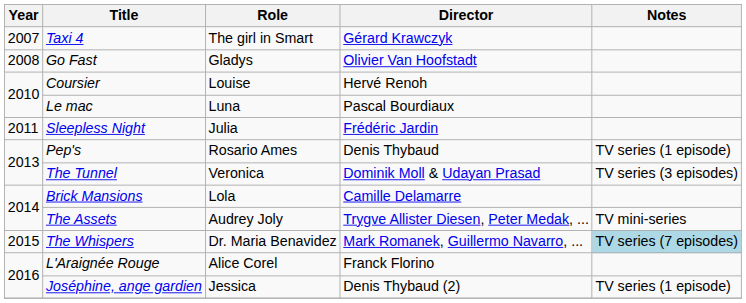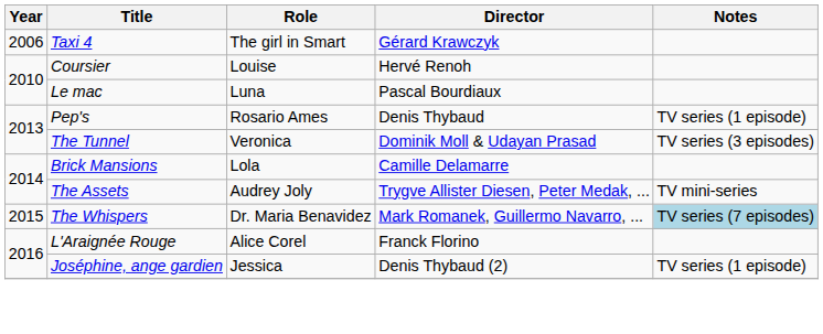 <table class="wikitable sortable">
 <tr>
 <th>Year</th>
 <th>Title</th>
 <th>Role</th>
 <th>Director</th>
 <th class="unsortable">Notes</th>
 </tr>
 <tr>
-<td>2007</td>
+<td>2006</td>
 <td><em><a href='#'>Taxi 4</a></em></td>
 <td>The girl in Smart</td>
 <td><a href='#'>Gérard Krawczyk</a></td>
-<td></td>
-</tr>
-<tr>
-<td>2008</td>
-<td><em>Go Fast</em></td>
-<td>Gladys</td>
-<td><a href='#'>Olivier Van Hoofstadt</a></td>
 <td></td>
 </tr>
 <tr>
 <td rowspan=2>2010</td>
 <td><em>Coursier</em></td>
 <td>Louise</td>
 <td>Hervé Renoh</td>
 <td></td>
 </tr>
 <tr>
 <td><em>Le mac</em></td>
 <td>Luna</td>
 <td>Pascal Bourdiaux</td>
-<td></td>
-</tr>
-<tr>
-<td>2011</td>
-<td><em><a href='#'>Sleepless Night</a></em></td>
-<td>Julia</td>
-<td><a href='#'>Frédéric Jardin</a></td>
 <td></td>
 </tr>
 <tr>
 <td rowspan=2>2013</td>
 <td><em>Pep's</em></td>
 <td>Rosario Ames</td>
 <td>Denis Thybaud</td>
 <td>TV series (1 episode)</td>
 </tr>
 <tr>
 <td><em><a href='#'>The Tunnel</a></em></td>
 <td>Veronica</td>
 <td><a href='#'>Dominik Moll</a> & <a href='#'>Udayan Prasad</a></td>
 <td>TV series (3 episodes)</td>
 </tr>
 <tr>
 <td rowspan=2>2014</td>
 <td><em><a href='#'>Brick Mansions</a></em></td>
 <td>Lola</td>
 <td><a href='#'>Camille Delamarre</a></td>
 <td></td>
 </tr>
 <tr>
 <td><em><a href='#'>The Assets</a></em></td>
 <td>Audrey Joly</td>
 <td><a href='#'>Trygve Allister Diesen</a>, <a href='#'>Peter Medak</a>, ...</td>
 <td>TV mini-series</td>
 </tr>
 <tr>
 <td>2015</td>
 <td><em><a href='#'>The Whispers</a></em></td>
 <td>Dr. Maria Benavidez</td>
 <td><a href='#'>Mark Romanek</a>, <a href='#'>Guillermo Navarro</a>, ...</td>
 <td style="background: lightblue;">TV series (7 episodes)</td>
 </tr>
 <tr>
 <td rowspan=2>2016</td>
 <td><em>L'Araignée Rouge</em></td>
 <td>Alice Corel</td>
 <td>Franck Florino</td>
 <td></td>
 </tr>
 <tr>
 <td><em><a href='#'>Joséphine, ange gardien</a></em></td>
 <td>Jessica</td>
 <td>Denis Thybaud (2)</td>
 <td>TV series (1 episode)</td>
 </tr>
 <tr>
 </tr>
 </table>
